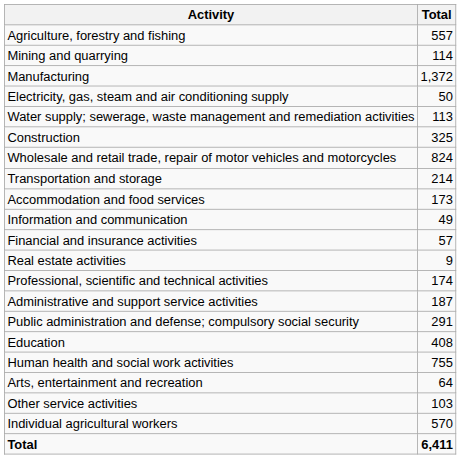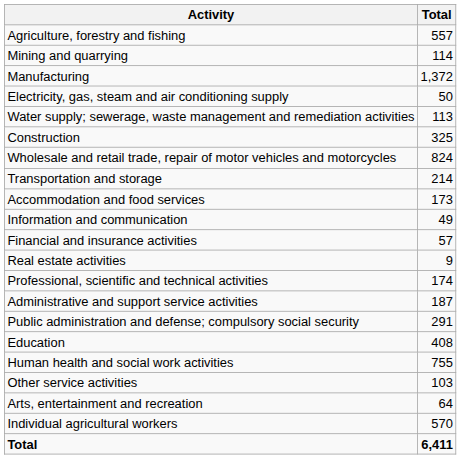 <table class="wikitable sortable" style="font-size:95%;">
 <tr>
 <th>Activity</th>
 <th>Total</th>
 </tr>
 <tr>
 <td>Agriculture, forestry and fishing</td>
 <td align="right">557</td>
 </tr>
 <tr>
 <td>Mining and quarrying</td>
 <td align="right">114</td>
 </tr>
 <tr>
 <td>Manufacturing</td>
 <td align="right">1,372</td>
 </tr>
 <tr>
 <td>Electricity, gas, steam and air conditioning supply</td>
 <td align="right">50</td>
 </tr>
 <tr>
 <td>Water supply; sewerage, waste management and remediation activities</td>
 <td align="right">113</td>
 </tr>
 <tr>
 <td>Construction</td>
 <td align="right">325</td>
 </tr>
 <tr>
 <td>Wholesale and retail trade, repair of motor vehicles and motorcycles</td>
 <td align="right">824</td>
 </tr>
 <tr>
 <td>Transportation and storage</td>
 <td align="right">214</td>
 </tr>
 <tr>
 <td>Accommodation and food services</td>
 <td align="right">173</td>
 </tr>
 <tr>
 <td>Information and communication</td>
 <td align="right">49</td>
 </tr>
 <tr>
 <td>Financial and insurance activities</td>
 <td align="right">57</td>
 </tr>
 <tr>
 <td>Real estate activities</td>
 <td align="right">9</td>
 </tr>
 <tr>
 <td>Professional, scientific and technical activities</td>
 <td align="right">174</td>
 </tr>
 <tr>
 <td>Administrative and support service activities</td>
 <td align="right">187</td>
 </tr>
 <tr>
 <td>Public administration and defense; compulsory social security</td>
 <td align="right">291</td>
 </tr>
 <tr>
 <td>Education</td>
 <td align="right">408</td>
 </tr>
 <tr>
 <td>Human health and social work activities</td>
 <td align="right">755</td>
 </tr>
 <tr>
+<td>Other service activities</td>
+<td align="right">103</td>
+</tr>
+<tr>
 <td>Arts, entertainment and recreation</td>
 <td align="right">64</td>
-</tr>
-<tr>
-<td>Other service activities</td>
-<td align="right">103</td>
 </tr>
 <tr>
 <td>Individual agricultural workers</td>
 <td align="right">570</td>
 </tr>
 <tr class="sortbottom">
 <td><strong>Total</strong></td>
 <td align="right"><strong>6,411</strong></td>
 </tr>
 </table>
